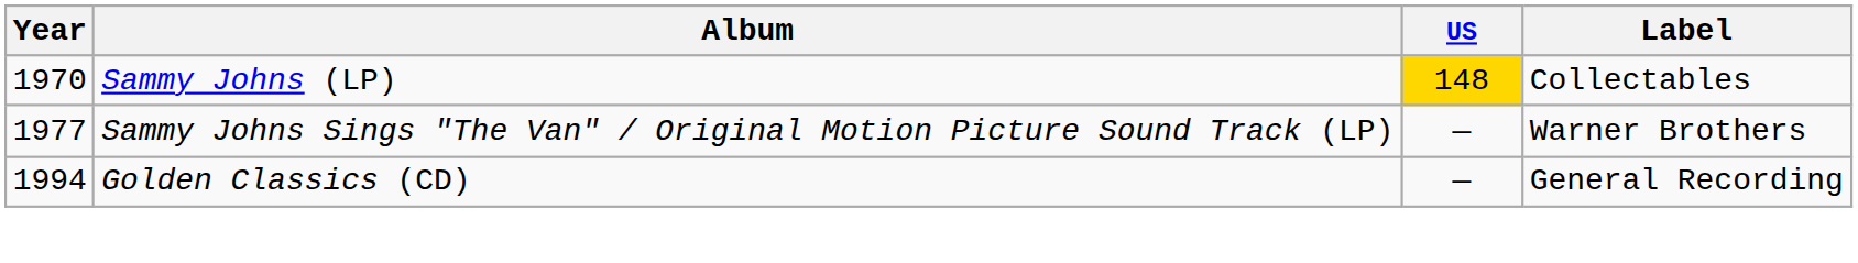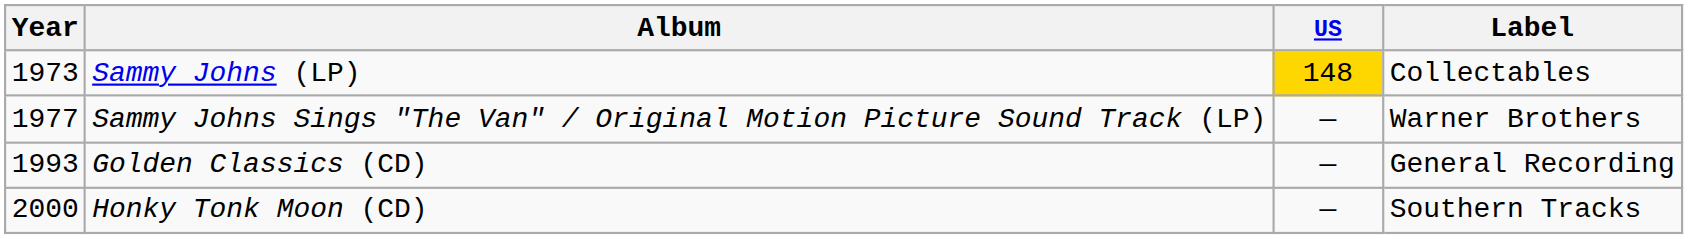 <table class="wikitable">
 <tr>
 <th>Year</th>
 <th>Album</th>
 <th style="width:45px;"><small><a href='#'>US</a></small></th>
 <th>Label</th>
 </tr>
 <tr>
-<td>1970</td>
+<td>1973</td>
 <td><em><a href='#'>Sammy Johns</a></em> (LP)</td>
 <td style="background: gold; text-align:center;">148</td>
 <td>Collectables</td>
 </tr>
 <tr>
 <td>1977</td>
 <td><em>Sammy Johns Sings "The Van" / Original Motion Picture Sound Track</em> (LP)</td>
 <td style="text-align:center;">—</td>
 <td>Warner Brothers</td>
 </tr>
 <tr>
-<td>1994</td>
+<td>1993</td>
 <td><em>Golden Classics</em> (CD)</td>
 <td style="text-align:center;">—</td>
 <td>General Recording</td>
 </tr>
+<tr>
+<td>2000</td>
+<td><em>Honky Tonk Moon</em> (CD)</td>
+<td style="text-align:center;">—</td>
+<td>Southern Tracks</td>
+</tr>
 </table>
